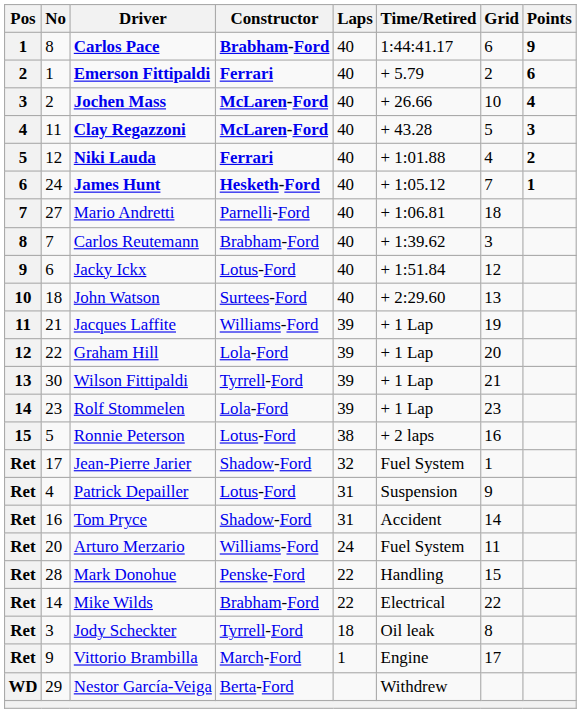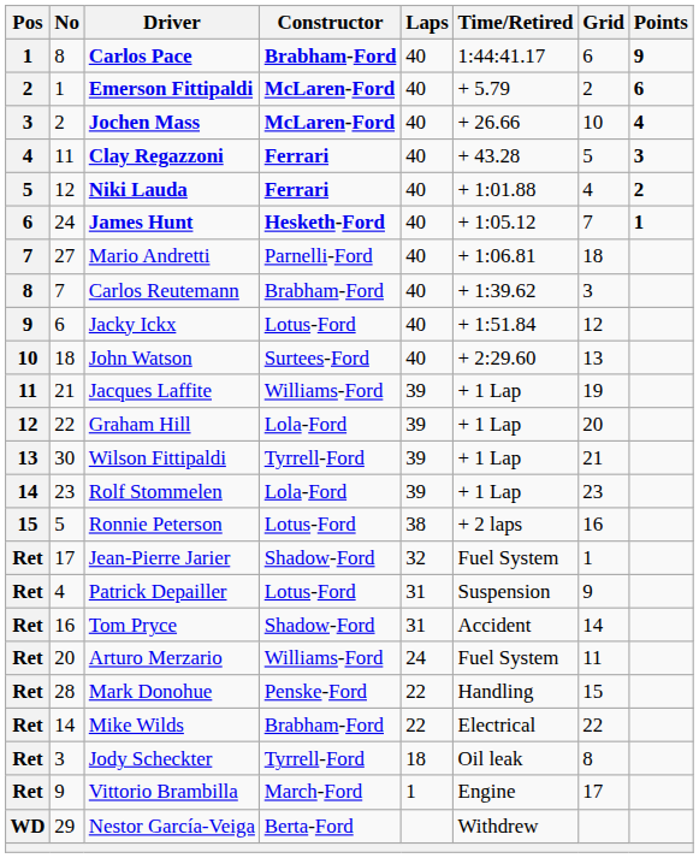 <table class="wikitable" style="font-size: 95%">
 <tr>
 <th>Pos</th>
 <th>No</th>
 <th>Driver</th>
 <th>Constructor</th>
 <th>Laps</th>
 <th>Time/Retired</th>
 <th>Grid</th>
 <th>Points</th>
 </tr>
 <tr>
 <th>1</th>
 <td>8</td>
 <td> <strong><a href='#'>Carlos Pace</a></strong></td>
 <td><strong><a href='#'>Brabham</a>-<a href='#'>Ford</a></strong></td>
 <td>40</td>
 <td>1:44:41.17</td>
 <td>6</td>
 <td><strong>9</strong></td>
 </tr>
 <tr>
 <th>2</th>
 <td>1</td>
 <td> <strong><a href='#'>Emerson Fittipaldi</a></strong></td>
-<td><strong><a href='#'>Ferrari</a></strong></td>
+<td><strong><a href='#'>McLaren</a>-<a href='#'>Ford</a></strong></td>
 <td>40</td>
 <td>+ 5.79</td>
 <td>2</td>
 <td><strong>6</strong></td>
 </tr>
 <tr>
 <th>3</th>
 <td>2</td>
 <td> <strong><a href='#'>Jochen Mass</a></strong></td>
 <td><strong><a href='#'>McLaren</a>-<a href='#'>Ford</a></strong></td>
 <td>40</td>
 <td>+ 26.66</td>
 <td>10</td>
 <td><strong>4</strong></td>
 </tr>
 <tr>
 <th>4</th>
 <td>11</td>
 <td> <strong><a href='#'>Clay Regazzoni</a></strong></td>
-<td><strong><a href='#'>McLaren</a>-<a href='#'>Ford</a></strong></td>
+<td><strong><a href='#'>Ferrari</a></strong></td>
 <td>40</td>
 <td>+ 43.28</td>
 <td>5</td>
 <td><strong>3</strong></td>
 </tr>
 <tr>
 <th>5</th>
 <td>12</td>
 <td> <strong><a href='#'>Niki Lauda</a></strong></td>
 <td><strong><a href='#'>Ferrari</a></strong></td>
 <td>40</td>
 <td>+ 1:01.88</td>
 <td>4</td>
 <td><strong>2</strong></td>
 </tr>
 <tr>
 <th>6</th>
 <td>24</td>
 <td> <strong><a href='#'>James Hunt</a></strong></td>
 <td><strong><a href='#'>Hesketh</a>-<a href='#'>Ford</a></strong></td>
 <td>40</td>
 <td>+ 1:05.12</td>
 <td>7</td>
 <td><strong>1</strong></td>
 </tr>
 <tr>
 <th>7</th>
 <td>27</td>
 <td> <a href='#'>Mario Andretti</a></td>
 <td><a href='#'>Parnelli</a>-<a href='#'>Ford</a></td>
 <td>40</td>
 <td>+ 1:06.81</td>
 <td>18</td>
 <td> </td>
 </tr>
 <tr>
 <th>8</th>
 <td>7</td>
 <td> <a href='#'>Carlos Reutemann</a></td>
 <td><a href='#'>Brabham</a>-<a href='#'>Ford</a></td>
 <td>40</td>
 <td>+ 1:39.62</td>
 <td>3</td>
 <td> </td>
 </tr>
 <tr>
 <th>9</th>
 <td>6</td>
 <td> <a href='#'>Jacky Ickx</a></td>
 <td><a href='#'>Lotus</a>-<a href='#'>Ford</a></td>
 <td>40</td>
 <td>+ 1:51.84</td>
 <td>12</td>
 <td> </td>
 </tr>
 <tr>
 <th>10</th>
 <td>18</td>
 <td> <a href='#'>John Watson</a></td>
 <td><a href='#'>Surtees</a>-<a href='#'>Ford</a></td>
 <td>40</td>
 <td>+ 2:29.60</td>
 <td>13</td>
 <td> </td>
 </tr>
 <tr>
 <th>11</th>
 <td>21</td>
 <td> <a href='#'>Jacques Laffite</a></td>
 <td><a href='#'>Williams</a>-<a href='#'>Ford</a></td>
 <td>39</td>
 <td>+ 1 Lap</td>
 <td>19</td>
 <td> </td>
 </tr>
 <tr>
 <th>12</th>
 <td>22</td>
 <td> <a href='#'>Graham Hill</a></td>
 <td><a href='#'>Lola</a>-<a href='#'>Ford</a></td>
 <td>39</td>
 <td>+ 1 Lap</td>
 <td>20</td>
 <td> </td>
 </tr>
 <tr>
 <th>13</th>
 <td>30</td>
 <td> <a href='#'>Wilson Fittipaldi</a></td>
 <td><a href='#'>Tyrrell</a>-<a href='#'>Ford</a></td>
 <td>39</td>
 <td>+ 1 Lap</td>
 <td>21</td>
 <td> </td>
 </tr>
 <tr>
 <th>14</th>
 <td>23</td>
 <td> <a href='#'>Rolf Stommelen</a></td>
 <td><a href='#'>Lola</a>-<a href='#'>Ford</a></td>
 <td>39</td>
 <td>+ 1 Lap</td>
 <td>23</td>
 <td> </td>
 </tr>
 <tr>
 <th>15</th>
 <td>5</td>
 <td> <a href='#'>Ronnie Peterson</a></td>
 <td><a href='#'>Lotus</a>-<a href='#'>Ford</a></td>
 <td>38</td>
 <td>+ 2 laps</td>
 <td>16</td>
 <td> </td>
 </tr>
 <tr>
 <th>Ret</th>
 <td>17</td>
 <td> <a href='#'>Jean-Pierre Jarier</a></td>
 <td><a href='#'>Shadow</a>-<a href='#'>Ford</a></td>
 <td>32</td>
 <td>Fuel System</td>
 <td>1</td>
 <td> </td>
 </tr>
 <tr>
 <th>Ret</th>
 <td>4</td>
 <td> <a href='#'>Patrick Depailler</a></td>
 <td><a href='#'>Lotus</a>-<a href='#'>Ford</a></td>
 <td>31</td>
 <td>Suspension</td>
 <td>9</td>
 <td> </td>
 </tr>
 <tr>
 <th>Ret</th>
 <td>16</td>
 <td> <a href='#'>Tom Pryce</a></td>
 <td><a href='#'>Shadow</a>-<a href='#'>Ford</a></td>
 <td>31</td>
 <td>Accident</td>
 <td>14</td>
 <td> </td>
 </tr>
 <tr>
 <th>Ret</th>
 <td>20</td>
 <td> <a href='#'>Arturo Merzario</a></td>
 <td><a href='#'>Williams</a>-<a href='#'>Ford</a></td>
 <td>24</td>
 <td>Fuel System</td>
 <td>11</td>
 <td> </td>
 </tr>
 <tr>
 <th>Ret</th>
 <td>28</td>
 <td> <a href='#'>Mark Donohue</a></td>
 <td><a href='#'>Penske</a>-<a href='#'>Ford</a></td>
 <td>22</td>
 <td>Handling</td>
 <td>15</td>
 <td> </td>
 </tr>
 <tr>
 <th>Ret</th>
 <td>14</td>
 <td> <a href='#'>Mike Wilds</a></td>
 <td><a href='#'>Brabham</a>-<a href='#'>Ford</a></td>
 <td>22</td>
 <td>Electrical</td>
 <td>22</td>
 <td> </td>
 </tr>
 <tr>
 <th>Ret</th>
 <td>3</td>
 <td> <a href='#'>Jody Scheckter</a></td>
 <td><a href='#'>Tyrrell</a>-<a href='#'>Ford</a></td>
 <td>18</td>
 <td>Oil leak</td>
 <td>8</td>
 <td> </td>
 </tr>
 <tr>
 <th>Ret</th>
 <td>9</td>
 <td> <a href='#'>Vittorio Brambilla</a></td>
 <td><a href='#'>March</a>-<a href='#'>Ford</a></td>
 <td>1</td>
 <td>Engine</td>
 <td>17</td>
 <td> </td>
 </tr>
 <tr>
 <th>WD</th>
 <td>29</td>
 <td> <a href='#'>Nestor García-Veiga</a></td>
 <td><a href='#'>Berta</a>-<a href='#'>Ford</a></td>
 <td></td>
 <td>Withdrew</td>
 <td></td>
 <td></td>
 </tr>
 <tr>
 <th colspan="8"></th>
 </tr>
 </table>
